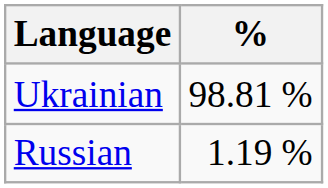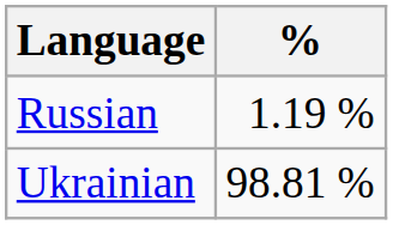 <table class="wikitable standard">
 <tr>
 <th>Language</th>
 <th>%</th>
 </tr>
 <tr>
+<td><a href='#'>Russian</a></td>
+<td align="right">1.19 %</td>
+</tr>
+<tr>
 <td><a href='#'>Ukrainian</a></td>
 <td align="right">98.81 %</td>
 </tr>
-<tr>
-<td><a href='#'>Russian</a></td>
-<td align="right">1.19 %</td>
-</tr>
 </table>
